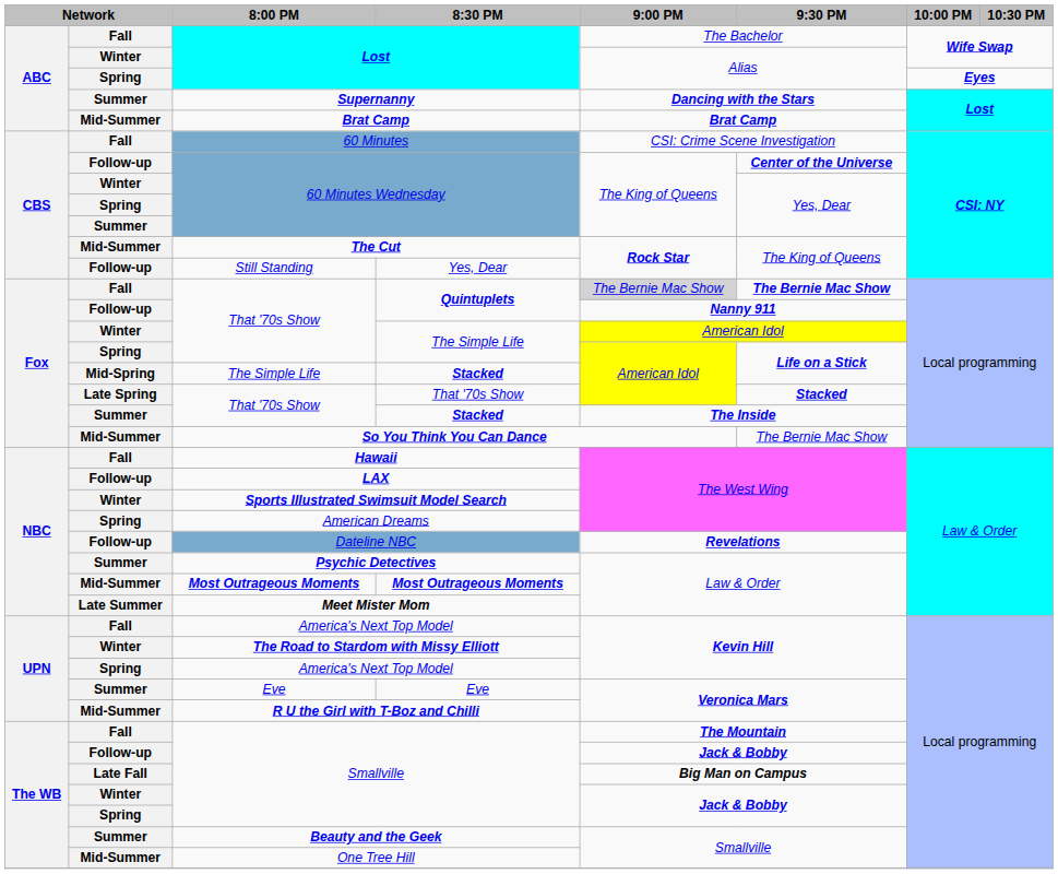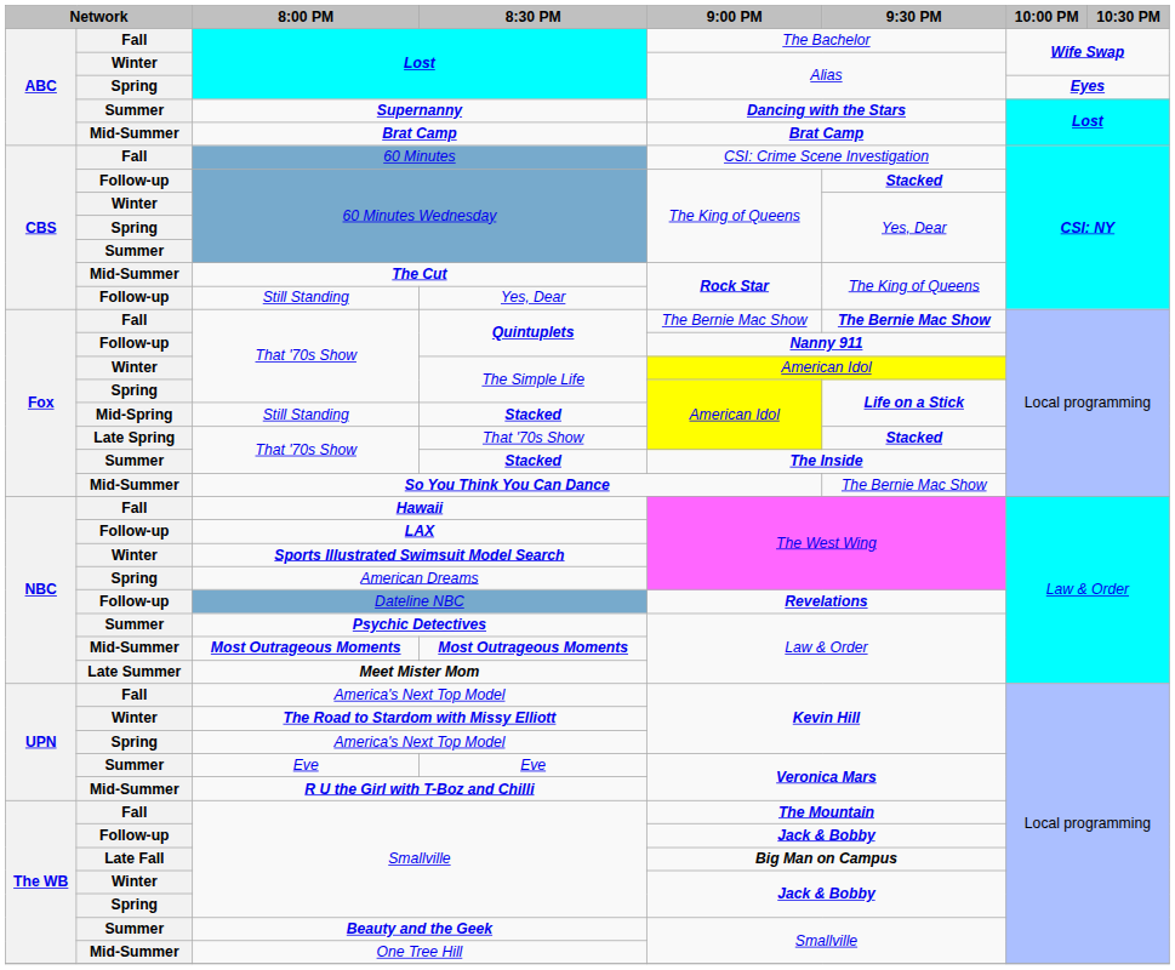 <table class="wikitable" style="width:100%;margin-right:0;text-align:center">
 <tr>
 <th colspan="2" style="background-color:#C0C0C0;text-align:center">Network</th>
 <th style="background-color:#C0C0C0;text-align:center">8:00 PM</th>
 <th style="background-color:#C0C0C0;text-align:center">8:30 PM</th>
 <th style="background-color:#C0C0C0;text-align:center">9:00 PM</th>
 <th style="background-color:#C0C0C0;text-align:center">9:30 PM</th>
 <th style="background-color:#C0C0C0;text-align:center">10:00 PM</th>
 <th style="background-color:#C0C0C0;text-align:center">10:30 PM</th>
 </tr>
 <tr>
 <th rowspan="5"><a href='#'>ABC</a></th>
 <th>Fall</th>
 <td colspan="2" rowspan="3" style="background-color:#00FFFF;"><strong><em><a href='#'>Lost</a></em></strong> </td>
 <td colspan="2"><em><a href='#'>The Bachelor</a></em></td>
 <td colspan="2"  rowspan="2"><strong><em><a href='#'>Wife Swap</a></em></strong></td>
 </tr>
 <tr>
 <th>Winter</th>
 <td colspan="2" rowspan="2"><em><a href='#'>Alias</a></em></td>
 </tr>
 <tr>
 <th>Spring</th>
 <td colspan="2"><strong><em><a href='#'>Eyes</a></em></strong></td>
 </tr>
 <tr>
 <th>Summer</th>
 <td colspan="2"><strong><em><a href='#'>Supernanny</a></em></strong></td>
 <td colspan="2"><strong><em><a href='#'>Dancing with the Stars</a></em></strong></td>
 <td colspan="2" rowspan="2" style="background-color:#00FFFF;"><strong><em><a href='#'>Lost</a></em></strong> </td>
 </tr>
 <tr>
 <th>Mid-Summer</th>
 <td colspan="2"><strong><em><a href='#'>Brat Camp</a></em></strong></td>
 <td colspan="2"><strong><em><a href='#'>Brat Camp</a></em></strong></td>
 </tr>
 <tr>
 <th rowspan="7"><a href='#'>CBS</a></th>
 <th>Fall</th>
 <td colspan="2" bgcolor="#77AACC" rowspan="1"><em><a href='#'>60 Minutes</a></em></td>
 <td colspan="2"><em><a href='#'>CSI: Crime Scene Investigation</a></em></td>
 <td style="background-color:#00FFFF;" colspan="2" rowspan="7"><strong><em><a href='#'>CSI: NY</a></em></strong><br></td>
 </tr>
 <tr>
 <th>Follow-up</th>
 <td colspan="2" bgcolor="#77AACC" rowspan="4"><em><a href='#'>60 Minutes Wednesday</a></em></td>
 <td rowspan="4"><em><a href='#'>The King of Queens</a></em></td>
-<td><strong><em><a href='#'>Center of the Universe</a></em></strong></td>
+<td><strong><em><a href='#'>Stacked</a></em></strong></td>
 </tr>
 <tr>
 <th>Winter</th>
 <td rowspan="3"><em><a href='#'>Yes, Dear</a></em></td>
 </tr>
 <tr>
 <th>Spring</th>
 </tr>
 <tr>
 <th>Summer</th>
 </tr>
 <tr>
 <th>Mid-Summer</th>
 <td colspan="2"><strong><em><a href='#'>The Cut</a></em></strong></td>
 <td rowspan="2"><strong><em><a href='#'>Rock Star</a></em></strong></td>
 <td rowspan="2"><em><a href='#'>The King of Queens</a></em></td>
 </tr>
 <tr>
 <th>Follow-up</th>
 <td><em><a href='#'>Still Standing</a></em></td>
 <td><em><a href='#'>Yes, Dear</a></em></td>
 </tr>
 <tr>
 <th rowspan="8"><a href='#'>Fox</a></th>
 <th>Fall</th>
 <td rowspan="4"><em><a href='#'>That '70s Show</a></em></td>
 <td rowspan="2"><strong><em><a href='#'>Quintuplets</a></em></strong></td>
-<td style="background: lightgrey;"><em><a href='#'>The Bernie Mac Show</a></em></td>
+<td><em><a href='#'>The Bernie Mac Show</a></em></td>
 <td><strong><em><a href='#'>The Bernie Mac Show</a></em></strong></td>
 <td colspan="2" rowspan="8" style="background-color:#abbfff">Local programming</td>
 </tr>
 <tr>
 <th>Follow-up</th>
 <td colspan="2"><strong><em><a href='#'>Nanny 911</a></em></strong></td>
 </tr>
 <tr>
 <th>Winter</th>
 <td rowspan="2"><em><a href='#'>The Simple Life</a></em></td>
 <td colspan="2" style="background-color:#FFFF00;"><em><a href='#'>American Idol</a></em> </td>
 </tr>
 <tr>
 <th>Spring</th>
 <td rowspan="3" style="background-color:#FFFF00"><em><a href='#'>American Idol</a></em> </td>
 <td rowspan="2"><strong><em><a href='#'>Life on a Stick</a></em></strong></td>
 </tr>
 <tr>
 <th>Mid-Spring</th>
-<td><em><a href='#'>The Simple Life</a></em></td>
+<td><em><a href='#'>Still Standing</a></em></td>
 <td><strong><em><a href='#'>Stacked</a></em></strong></td>
 </tr>
 <tr>
 <th>Late Spring</th>
 <td rowspan="2"><em><a href='#'>That '70s Show</a></em></td>
 <td><em><a href='#'>That '70s Show</a></em></td>
 <td><strong><em><a href='#'>Stacked</a></em></strong></td>
 </tr>
 <tr>
 <th>Summer</th>
 <td><strong><em><a href='#'>Stacked</a></em></strong></td>
 <td colspan="2"><strong><em><a href='#'>The Inside</a></em></strong></td>
 </tr>
 <tr>
 <th>Mid-Summer</th>
 <td colspan="3"><strong><em><a href='#'>So You Think You Can Dance</a></em></strong></td>
 <td><em><a href='#'>The Bernie Mac Show</a></em></td>
 </tr>
 <tr>
 <th rowspan="8"><a href='#'>NBC</a></th>
 <th>Fall</th>
 <td colspan="2"><strong><em><a href='#'>Hawaii</a></em></strong></td>
 <td style="background-color:#FF66FF;" colspan="2" rowspan="4"><em><a href='#'>The West Wing</a></em><br></td>
 <td style="background-color:#00FFFF;" colspan="2" rowspan="8"><em><a href='#'>Law & Order</a></em><br></td>
 </tr>
 <tr>
 <th>Follow-up</th>
 <td colspan="2"><strong><em><a href='#'>LAX</a></em></strong></td>
 </tr>
 <tr>
 <th>Winter</th>
 <td colspan="2"><strong><em><a href='#'>Sports Illustrated Swimsuit Model Search</a></em></strong></td>
 </tr>
 <tr>
 <th>Spring</th>
 <td colspan="2"><em><a href='#'>American Dreams</a></em></td>
 </tr>
 <tr>
 <th>Follow-up</th>
 <td colspan="2" bgcolor="#77AACC"><em><a href='#'>Dateline NBC</a></em></td>
 <td colspan="2"><strong><em><a href='#'>Revelations</a></em></strong></td>
 </tr>
 <tr>
 <th>Summer</th>
 <td colspan="2"><strong><em><a href='#'>Psychic Detectives</a></em></strong></td>
 <td colspan="2" rowspan="3"><em><a href='#'>Law & Order</a></em></td>
 </tr>
 <tr>
 <th>Mid-Summer</th>
 <td><strong><em><a href='#'>Most Outrageous Moments</a></em></strong></td>
 <td><strong><em><a href='#'>Most Outrageous Moments</a></em></strong></td>
 </tr>
 <tr>
 <th>Late Summer</th>
 <td colspan="2"><strong><em>Meet Mister Mom</em></strong></td>
 </tr>
 <tr>
 <th rowspan="5"><a href='#'>UPN</a></th>
 <th>Fall</th>
 <td colspan="2"><em><a href='#'>America's Next Top Model</a></em></td>
 <td rowspan="3" colspan="2"><strong><em><a href='#'>Kevin Hill</a></em></strong></td>
 <td rowspan="12" colspan="2" style="background-color:#abbfff">Local programming</td>
 </tr>
 <tr>
 <th>Winter</th>
 <td colspan="2"><strong><em><a href='#'>The Road to Stardom with Missy Elliott</a></em></strong></td>
 </tr>
 <tr>
 <th>Spring</th>
 <td colspan="2"><em><a href='#'>America's Next Top Model</a></em></td>
 </tr>
 <tr>
 <th>Summer</th>
 <td><em><a href='#'>Eve</a></em></td>
 <td><em><a href='#'>Eve</a></em></td>
 <td colspan="2" rowspan="2"><strong><em><a href='#'>Veronica Mars</a></em></strong></td>
 </tr>
 <tr>
 <th>Mid-Summer</th>
 <td colspan="2"><strong><em><a href='#'>R U the Girl with T-Boz and Chilli</a></em></strong></td>
 </tr>
 <tr>
 <th rowspan="7"><a href='#'>The WB</a></th>
 <th>Fall</th>
 <td rowspan="5" colspan="2"><em><a href='#'>Smallville</a></em></td>
 <td colspan="2"><strong><em><a href='#'>The Mountain</a></em></strong></td>
 </tr>
 <tr>
 <th>Follow-up</th>
 <td colspan="2"><strong><em><a href='#'>Jack & Bobby</a></em></strong></td>
 </tr>
 <tr>
 <th>Late Fall</th>
 <td colspan="2"><strong><em>Big Man on Campus</em></strong></td>
 </tr>
 <tr>
 <th>Winter</th>
 <td rowspan="2" colspan="2"><strong><em><a href='#'>Jack & Bobby</a></em></strong></td>
 </tr>
 <tr>
 <th>Spring</th>
 </tr>
 <tr>
 <th>Summer</th>
 <td colspan="2"><strong><em><a href='#'>Beauty and the Geek</a></em></strong></td>
 <td colspan="2" rowspan="2"><em><a href='#'>Smallville</a></em></td>
 </tr>
 <tr>
 <th>Mid-Summer</th>
 <td colspan="2"><em><a href='#'>One Tree Hill</a></em></td>
 </tr>
 <tr>
 </tr>
 </table>
